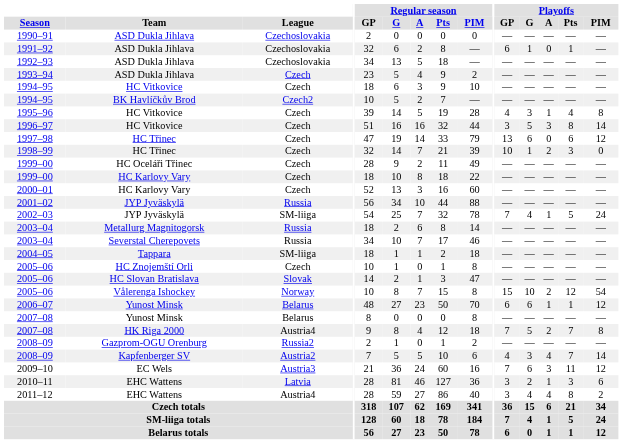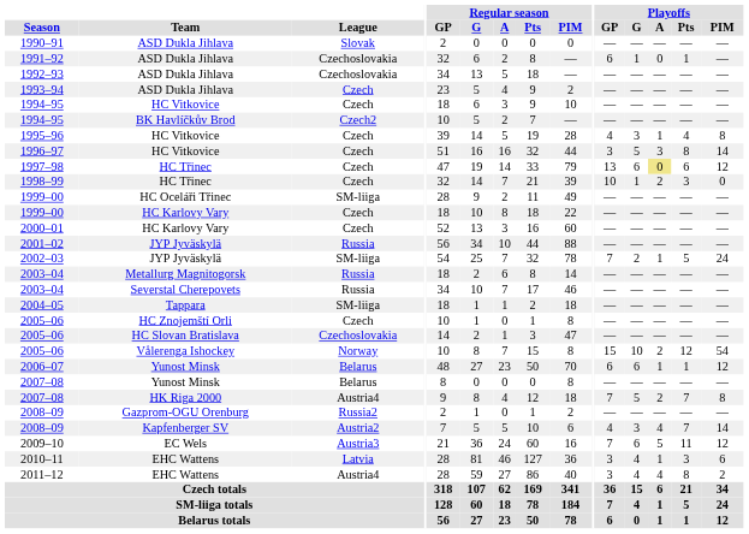 <table border="0" cellpadding="1" cellspacing="0" style="text-align:center; width:60em">
 <tr bgcolor="#e0e0e0">
 <th colspan="3" bgcolor="#ffffff"></th>
 <th rowspan="99" bgcolor="#ffffff"></th>
 <th colspan="5"><a href='#'>Regular season</a></th>
 <th rowspan="99" bgcolor="#ffffff"></th>
 <th colspan="5"><a href='#'>Playoffs</a></th>
 </tr>
 <tr bgcolor="#e0e0e0">
 <th><a href='#'>Season</a></th>
 <th>Team</th>
 <th>League</th>
 <th>GP</th>
 <th><a href='#'>G</a></th>
 <th><a href='#'>A</a></th>
 <th><a href='#'>Pts</a></th>
 <th><a href='#'>PIM</a></th>
 <th>GP</th>
 <th>G</th>
 <th>A</th>
 <th>Pts</th>
 <th>PIM</th>
 </tr>
 <tr>
 <td><a href='#'>1990–91</a></td>
 <td><a href='#'>ASD Dukla Jihlava</a></td>
-<td><a href='#'>Czechoslovakia</a></td>
+<td><a href='#'>Slovak</a></td>
 <td>2</td>
 <td>0</td>
 <td>0</td>
 <td>0</td>
 <td>0</td>
 <td>—</td>
 <td>—</td>
 <td>—</td>
 <td>—</td>
 <td>—</td>
 </tr>
 <tr bgcolor="#f0f0f0">
 <td><a href='#'>1991–92</a></td>
 <td>ASD Dukla Jihlava</td>
 <td>Czechoslovakia</td>
 <td>32</td>
 <td>6</td>
 <td>2</td>
 <td>8</td>
 <td>—</td>
 <td>6</td>
 <td>1</td>
 <td>0</td>
 <td>1</td>
 <td>—</td>
 </tr>
 <tr>
 <td><a href='#'>1992–93</a></td>
 <td>ASD Dukla Jihlava</td>
 <td>Czechoslovakia</td>
 <td>34</td>
 <td>13</td>
 <td>5</td>
 <td>18</td>
 <td>—</td>
 <td>—</td>
 <td>—</td>
 <td>—</td>
 <td>—</td>
 <td>—</td>
 </tr>
 <tr bgcolor="#f0f0f0">
 <td><a href='#'>1993–94</a></td>
 <td>ASD Dukla Jihlava</td>
 <td><a href='#'>Czech</a></td>
 <td>23</td>
 <td>5</td>
 <td>4</td>
 <td>9</td>
 <td>2</td>
 <td>—</td>
 <td>—</td>
 <td>—</td>
 <td>—</td>
 <td>—</td>
 </tr>
 <tr>
 <td><a href='#'>1994–95</a></td>
 <td><a href='#'>HC Vitkovice</a></td>
 <td>Czech</td>
 <td>18</td>
 <td>6</td>
 <td>3</td>
 <td>9</td>
 <td>10</td>
 <td>—</td>
 <td>—</td>
 <td>—</td>
 <td>—</td>
 <td>—</td>
 </tr>
 <tr bgcolor="#f0f0f0">
 <td><a href='#'>1994–95</a></td>
 <td><a href='#'>BK Havlíčkův Brod</a></td>
 <td><a href='#'>Czech2</a></td>
 <td>10</td>
 <td>5</td>
 <td>2</td>
 <td>7</td>
 <td>—</td>
 <td>—</td>
 <td>—</td>
 <td>—</td>
 <td>—</td>
 <td>—</td>
 </tr>
 <tr>
 <td><a href='#'>1995–96</a></td>
 <td>HC Vitkovice</td>
 <td>Czech</td>
 <td>39</td>
 <td>14</td>
 <td>5</td>
 <td>19</td>
 <td>28</td>
 <td>4</td>
 <td>3</td>
 <td>1</td>
 <td>4</td>
 <td>8</td>
 </tr>
 <tr bgcolor="#f0f0f0">
 <td><a href='#'>1996–97</a></td>
 <td>HC Vitkovice</td>
 <td>Czech</td>
 <td>51</td>
 <td>16</td>
 <td>16</td>
 <td>32</td>
 <td>44</td>
 <td>3</td>
 <td>5</td>
 <td>3</td>
 <td>8</td>
 <td>14</td>
 </tr>
 <tr>
 <td><a href='#'>1997–98</a></td>
 <td><a href='#'>HC Třinec</a></td>
 <td>Czech</td>
 <td>47</td>
 <td>19</td>
 <td>14</td>
 <td>33</td>
 <td>79</td>
 <td>13</td>
 <td>6</td>
-<td>0</td>
+<td style="background: khaki;">0</td>
 <td>6</td>
 <td>12</td>
 </tr>
 <tr bgcolor="#f0f0f0">
 <td><a href='#'>1998–99</a></td>
 <td>HC Třinec</td>
 <td>Czech</td>
 <td>32</td>
 <td>14</td>
 <td>7</td>
 <td>21</td>
 <td>39</td>
 <td>10</td>
 <td>1</td>
 <td>2</td>
 <td>3</td>
 <td>0</td>
 </tr>
 <tr>
 <td><a href='#'>1999–00</a></td>
 <td>HC Oceláři Třinec</td>
-<td>Czech</td>
+<td>SM-liiga</td>
 <td>28</td>
 <td>9</td>
 <td>2</td>
 <td>11</td>
 <td>49</td>
 <td>—</td>
 <td>—</td>
 <td>—</td>
 <td>—</td>
 <td>—</td>
 </tr>
 <tr bgcolor="#f0f0f0">
 <td><a href='#'>1999–00</a></td>
 <td><a href='#'>HC Karlovy Vary</a></td>
 <td>Czech</td>
 <td>18</td>
 <td>10</td>
 <td>8</td>
 <td>18</td>
 <td>22</td>
 <td>—</td>
 <td>—</td>
 <td>—</td>
 <td>—</td>
 <td>—</td>
 </tr>
 <tr>
 <td><a href='#'>2000–01</a></td>
 <td>HC Karlovy Vary</td>
 <td>Czech</td>
 <td>52</td>
 <td>13</td>
 <td>3</td>
 <td>16</td>
 <td>60</td>
 <td>—</td>
 <td>—</td>
 <td>—</td>
 <td>—</td>
 <td>—</td>
 </tr>
 <tr bgcolor="#f0f0f0">
 <td><a href='#'>2001–02</a></td>
 <td><a href='#'>JYP Jyväskylä</a></td>
 <td><a href='#'>Russia</a></td>
 <td>56</td>
 <td>34</td>
 <td>10</td>
 <td>44</td>
 <td>88</td>
 <td>—</td>
 <td>—</td>
 <td>—</td>
 <td>—</td>
 <td>—</td>
 </tr>
 <tr>
 <td><a href='#'>2002–03</a></td>
 <td>JYP Jyväskylä</td>
 <td>SM-liiga</td>
 <td>54</td>
 <td>25</td>
 <td>7</td>
 <td>32</td>
 <td>78</td>
 <td>7</td>
-<td>4</td>
+<td>2</td>
 <td>1</td>
 <td>5</td>
 <td>24</td>
 </tr>
 <tr bgcolor="#f0f0f0">
 <td><a href='#'>2003–04</a></td>
 <td><a href='#'>Metallurg Magnitogorsk</a></td>
 <td><a href='#'>Russia</a></td>
 <td>18</td>
 <td>2</td>
 <td>6</td>
 <td>8</td>
 <td>14</td>
 <td>—</td>
 <td>—</td>
 <td>—</td>
 <td>—</td>
 <td>—</td>
 </tr>
 <tr>
 <td><a href='#'>2003–04</a></td>
 <td><a href='#'>Severstal Cherepovets</a></td>
 <td>Russia</td>
 <td>34</td>
 <td>10</td>
 <td>7</td>
 <td>17</td>
 <td>46</td>
 <td>—</td>
 <td>—</td>
 <td>—</td>
 <td>—</td>
 <td>—</td>
 </tr>
 <tr bgcolor="#f0f0f0">
 <td><a href='#'>2004–05</a></td>
 <td><a href='#'>Tappara</a></td>
 <td>SM-liiga</td>
 <td>18</td>
 <td>1</td>
 <td>1</td>
 <td>2</td>
 <td>18</td>
 <td>—</td>
 <td>—</td>
 <td>—</td>
 <td>—</td>
 <td>—</td>
 </tr>
 <tr>
 <td><a href='#'>2005–06</a></td>
 <td><a href='#'>HC Znojemští Orli</a></td>
 <td>Czech</td>
 <td>10</td>
 <td>1</td>
 <td>0</td>
 <td>1</td>
 <td>8</td>
 <td>—</td>
 <td>—</td>
 <td>—</td>
 <td>—</td>
 <td>—</td>
 </tr>
 <tr bgcolor="#f0f0f0">
 <td><a href='#'>2005–06</a></td>
 <td><a href='#'>HC Slovan Bratislava</a></td>
-<td><a href='#'>Slovak</a></td>
+<td><a href='#'>Czechoslovakia</a></td>
 <td>14</td>
 <td>2</td>
 <td>1</td>
 <td>3</td>
 <td>47</td>
 <td>—</td>
 <td>—</td>
 <td>—</td>
 <td>—</td>
 <td>—</td>
 </tr>
 <tr>
 <td><a href='#'>2005–06</a></td>
 <td><a href='#'>Vålerenga Ishockey</a></td>
 <td><a href='#'>Norway</a></td>
 <td>10</td>
 <td>8</td>
 <td>7</td>
 <td>15</td>
 <td>8</td>
 <td>15</td>
 <td>10</td>
 <td>2</td>
 <td>12</td>
 <td>54</td>
 </tr>
 <tr bgcolor="#f0f0f0">
 <td><a href='#'>2006–07</a></td>
 <td><a href='#'>Yunost Minsk</a></td>
 <td><a href='#'>Belarus</a></td>
 <td>48</td>
 <td>27</td>
 <td>23</td>
 <td>50</td>
 <td>70</td>
 <td>6</td>
 <td>6</td>
 <td>1</td>
 <td>1</td>
 <td>12</td>
 </tr>
 <tr>
 <td><a href='#'>2007–08</a></td>
 <td>Yunost Minsk</td>
 <td>Belarus</td>
 <td>8</td>
 <td>0</td>
 <td>0</td>
 <td>0</td>
 <td>8</td>
 <td>—</td>
 <td>—</td>
 <td>—</td>
 <td>—</td>
 <td>—</td>
 </tr>
 <tr bgcolor="#f0f0f0">
 <td><a href='#'>2007–08</a></td>
 <td><a href='#'>HK Riga 2000</a></td>
 <td>Austria4</td>
 <td>9</td>
 <td>8</td>
 <td>4</td>
 <td>12</td>
 <td>18</td>
 <td>7</td>
 <td>5</td>
 <td>2</td>
 <td>7</td>
 <td>8</td>
 </tr>
 <tr>
 <td><a href='#'>2008–09</a></td>
 <td><a href='#'>Gazprom-OGU Orenburg</a></td>
 <td><a href='#'>Russia2</a></td>
 <td>2</td>
 <td>1</td>
 <td>0</td>
 <td>1</td>
 <td>2</td>
 <td>—</td>
 <td>—</td>
 <td>—</td>
 <td>—</td>
 <td>—</td>
 </tr>
 <tr bgcolor="#f0f0f0">
 <td><a href='#'>2008–09</a></td>
 <td><a href='#'>Kapfenberger SV</a></td>
 <td><a href='#'>Austria2</a></td>
 <td>7</td>
 <td>5</td>
 <td>5</td>
 <td>10</td>
 <td>6</td>
 <td>4</td>
 <td>3</td>
 <td>4</td>
 <td>7</td>
 <td>14</td>
 </tr>
 <tr>
 <td>2009–10</td>
 <td>EC Wels</td>
 <td><a href='#'>Austria3</a></td>
 <td>21</td>
 <td>36</td>
 <td>24</td>
 <td>60</td>
 <td>16</td>
 <td>7</td>
 <td>6</td>
-<td>3</td>
+<td>5</td>
 <td>11</td>
 <td>12</td>
 </tr>
 <tr bgcolor="#f0f0f0">
 <td>2010–11</td>
 <td>EHC Wattens</td>
 <td><a href='#'>Latvia</a></td>
 <td>28</td>
 <td>81</td>
 <td>46</td>
 <td>127</td>
 <td>36</td>
 <td>3</td>
-<td>2</td>
+<td>4</td>
 <td>1</td>
 <td>3</td>
 <td>6</td>
 </tr>
 <tr>
 <td>2011–12</td>
 <td>EHC Wattens</td>
 <td>Austria4</td>
 <td>28</td>
 <td>59</td>
 <td>27</td>
 <td>86</td>
 <td>40</td>
 <td>3</td>
 <td>4</td>
 <td>4</td>
 <td>8</td>
 <td>2</td>
 </tr>
 <tr>
 </tr>
 <tr ALIGN="center" bgcolor="#e0e0e0">
 <th colspan="3">Czech totals</th>
 <th ALIGN="center">318</th>
 <th ALIGN="center">107</th>
 <th ALIGN="center">62</th>
 <th ALIGN="center">169</th>
 <th ALIGN="center">341</th>
 <th ALIGN="center">36</th>
 <th ALIGN="center">15</th>
 <th ALIGN="center">6</th>
 <th ALIGN="center">21</th>
 <th ALIGN="center">34</th>
 </tr>
 <tr>
 </tr>
 <tr ALIGN="center" bgcolor="#e0e0e0">
 <th colspan="3">SM-liiga totals</th>
 <th ALIGN="center">128</th>
 <th ALIGN="center">60</th>
 <th ALIGN="center">18</th>
 <th ALIGN="center">78</th>
 <th ALIGN="center">184</th>
 <th ALIGN="center">7</th>
 <th ALIGN="center">4</th>
 <th ALIGN="center">1</th>
 <th ALIGN="center">5</th>
 <th ALIGN="center">24</th>
 </tr>
 <tr>
 </tr>
 <tr ALIGN="center" bgcolor="#e0e0e0">
 <th colspan="3">Belarus totals</th>
 <th ALIGN="center">56</th>
 <th ALIGN="center">27</th>
 <th ALIGN="center">23</th>
 <th ALIGN="center">50</th>
 <th ALIGN="center">78</th>
 <th ALIGN="center">6</th>
 <th ALIGN="center">0</th>
 <th ALIGN="center">1</th>
 <th ALIGN="center">1</th>
 <th ALIGN="center">12</th>
 </tr>
 </table>
